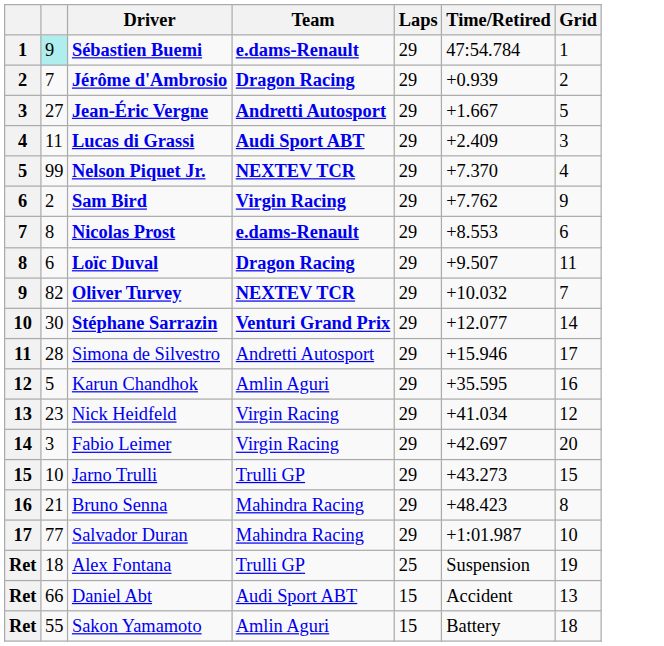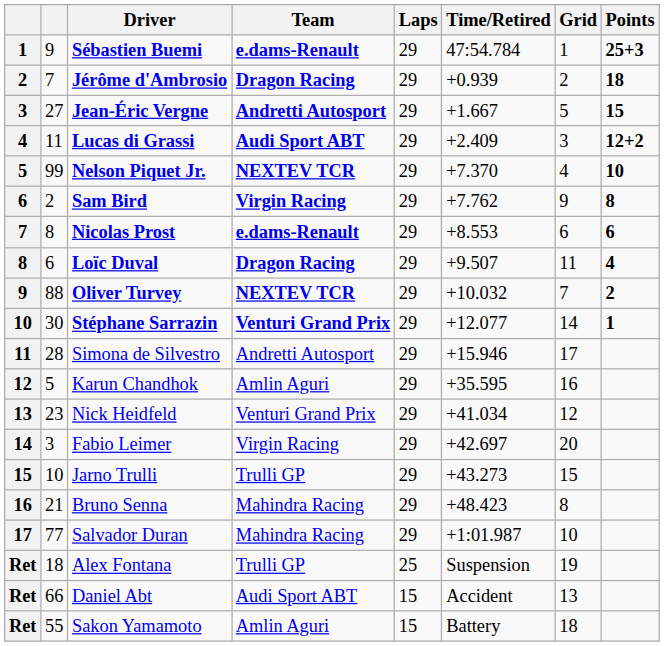 <table class="wikitable" style="font-size: 95%">
 <tr>
 <th></th>
 <th></th>
 <th>Driver</th>
 <th>Team</th>
 <th>Laps</th>
 <th>Time/Retired</th>
 <th>Grid</th>
+<th>Points</th>
 </tr>
 <tr>
 <th>1</th>
-<td style="background: paleturquoise;">9</td>
+<td>9</td>
 <td> <strong><a href='#'>Sébastien Buemi</a></strong></td>
 <td><strong><a href='#'>e.dams-Renault</a></strong></td>
 <td>29</td>
 <td>47:54.784</td>
 <td>1</td>
+<td><strong>25+3</strong></td>
 </tr>
 <tr>
 <th>2</th>
 <td>7</td>
 <td> <strong><a href='#'>Jérôme d'Ambrosio</a></strong></td>
 <td><strong><a href='#'>Dragon Racing</a></strong></td>
 <td>29</td>
 <td>+0.939</td>
 <td>2</td>
+<td><strong>18</strong></td>
 </tr>
 <tr>
 <th>3</th>
 <td>27</td>
 <td> <strong><a href='#'>Jean-Éric Vergne</a></strong></td>
 <td><strong><a href='#'>Andretti Autosport</a></strong></td>
 <td>29</td>
 <td>+1.667</td>
 <td>5</td>
+<td><strong>15</strong></td>
 </tr>
 <tr>
 <th>4</th>
 <td>11</td>
 <td> <strong><a href='#'>Lucas di Grassi</a></strong></td>
 <td><strong><a href='#'>Audi Sport ABT</a></strong></td>
 <td>29</td>
 <td>+2.409</td>
 <td>3</td>
+<td><strong>12+2</strong></td>
 </tr>
 <tr>
 <th>5</th>
 <td>99</td>
 <td> <strong><a href='#'>Nelson Piquet Jr.</a></strong></td>
 <td><strong><a href='#'>NEXTEV TCR</a></strong></td>
 <td>29</td>
 <td>+7.370</td>
 <td>4</td>
+<td><strong>10</strong></td>
 </tr>
 <tr>
 <th>6</th>
 <td>2</td>
 <td> <strong><a href='#'>Sam Bird</a></strong></td>
 <td><strong><a href='#'>Virgin Racing</a></strong></td>
 <td>29</td>
 <td>+7.762</td>
 <td>9</td>
+<td><strong>8</strong></td>
 </tr>
 <tr>
 <th>7</th>
 <td>8</td>
 <td> <strong><a href='#'>Nicolas Prost</a></strong></td>
 <td><strong><a href='#'>e.dams-Renault</a></strong></td>
 <td>29</td>
 <td>+8.553</td>
 <td>6</td>
+<td><strong>6</strong></td>
 </tr>
 <tr>
 <th>8</th>
 <td>6</td>
 <td> <strong><a href='#'>Loïc Duval</a></strong></td>
 <td><strong><a href='#'>Dragon Racing</a></strong></td>
 <td>29</td>
 <td>+9.507</td>
 <td>11</td>
+<td><strong>4</strong></td>
 </tr>
 <tr>
 <th>9</th>
-<td>82</td>
+<td>88</td>
 <td> <strong><a href='#'>Oliver Turvey</a></strong></td>
 <td><strong><a href='#'>NEXTEV TCR</a></strong></td>
 <td>29</td>
 <td>+10.032</td>
 <td>7</td>
+<td><strong>2</strong></td>
 </tr>
 <tr>
 <th>10</th>
 <td>30</td>
 <td> <strong><a href='#'>Stéphane Sarrazin</a></strong></td>
 <td><strong><a href='#'>Venturi Grand Prix</a></strong></td>
 <td>29</td>
 <td>+12.077</td>
 <td>14</td>
+<td><strong>1</strong></td>
 </tr>
 <tr>
 <th>11</th>
 <td>28</td>
 <td> <a href='#'>Simona de Silvestro</a></td>
 <td><a href='#'>Andretti Autosport</a></td>
 <td>29</td>
 <td>+15.946</td>
 <td>17</td>
+<td></td>
 </tr>
 <tr>
 <th>12</th>
 <td>5</td>
 <td> <a href='#'>Karun Chandhok</a></td>
 <td><a href='#'>Amlin Aguri</a></td>
 <td>29</td>
 <td>+35.595</td>
 <td>16</td>
+<td></td>
 </tr>
 <tr>
 <th>13</th>
 <td>23</td>
 <td> <a href='#'>Nick Heidfeld</a></td>
-<td><a href='#'>Virgin Racing</a></td>
+<td><a href='#'>Venturi Grand Prix</a></td>
 <td>29</td>
 <td>+41.034</td>
 <td>12</td>
+<td></td>
 </tr>
 <tr>
 <th>14</th>
 <td>3</td>
 <td> <a href='#'>Fabio Leimer</a></td>
 <td><a href='#'>Virgin Racing</a></td>
 <td>29</td>
 <td>+42.697</td>
 <td>20</td>
+<td></td>
 </tr>
 <tr>
 <th>15</th>
 <td>10</td>
 <td> <a href='#'>Jarno Trulli</a></td>
 <td><a href='#'>Trulli GP</a></td>
 <td>29</td>
 <td>+43.273</td>
 <td>15</td>
+<td></td>
 </tr>
 <tr>
 <th>16</th>
 <td>21</td>
 <td> <a href='#'>Bruno Senna</a></td>
 <td><a href='#'>Mahindra Racing</a></td>
 <td>29</td>
 <td>+48.423</td>
 <td>8</td>
+<td></td>
 </tr>
 <tr>
 <th>17</th>
 <td>77</td>
 <td> <a href='#'>Salvador Duran</a></td>
 <td><a href='#'>Mahindra Racing</a></td>
 <td>29</td>
 <td>+1:01.987</td>
 <td>10</td>
+<td></td>
 </tr>
 <tr>
 <th>Ret</th>
 <td>18</td>
 <td> <a href='#'>Alex Fontana</a></td>
 <td><a href='#'>Trulli GP</a></td>
 <td>25</td>
 <td>Suspension</td>
 <td>19</td>
+<td></td>
 </tr>
 <tr>
 <th>Ret</th>
 <td>66</td>
 <td> <a href='#'>Daniel Abt</a></td>
 <td><a href='#'>Audi Sport ABT</a></td>
 <td>15</td>
 <td>Accident</td>
 <td>13</td>
+<td></td>
 </tr>
 <tr>
 <th>Ret</th>
 <td>55</td>
 <td> <a href='#'>Sakon Yamamoto</a></td>
 <td><a href='#'>Amlin Aguri</a></td>
 <td>15</td>
 <td>Battery</td>
 <td>18</td>
+<td></td>
 </tr>
 </table>
